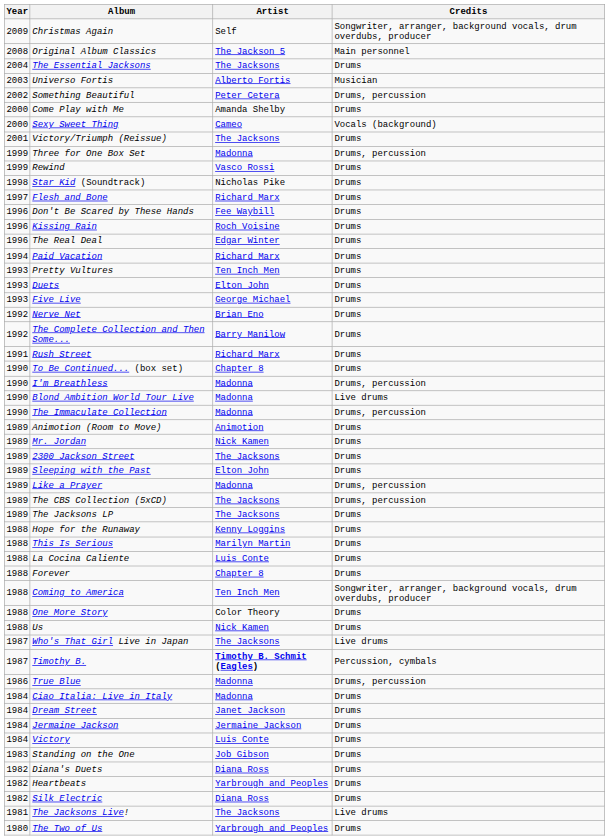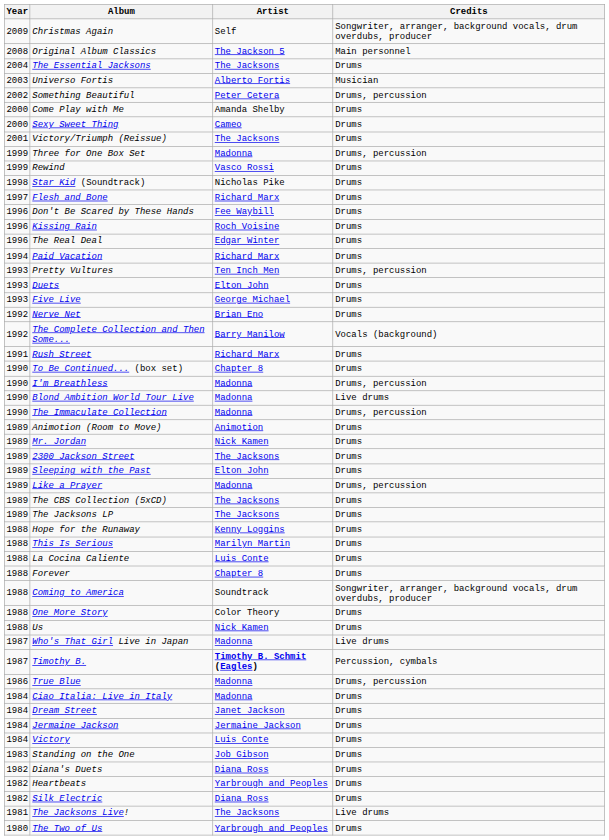 <table class="wikitable sortable">
 <tr>
 <th>Year</th>
 <th>Album</th>
 <th>Artist</th>
 <th>Credits</th>
 </tr>
 <tr>
 <td>2009</td>
 <td><em>Christmas Again</em></td>
 <td>Self</td>
 <td>Songwriter, arranger, background vocals, drum overdubs, producer</td>
 </tr>
 <tr>
 <td>2008</td>
 <td><em>Original Album Classics</em></td>
 <td><a href='#'>The Jackson 5</a></td>
 <td>Main personnel</td>
 </tr>
 <tr>
 <td>2004</td>
 <td><em><a href='#'>The Essential Jacksons</a></em></td>
 <td><a href='#'>The Jacksons</a></td>
 <td>Drums</td>
 </tr>
 <tr>
 <td>2003</td>
 <td><em>Universo Fortis</em></td>
 <td><a href='#'>Alberto Fortis</a></td>
 <td>Musician</td>
 </tr>
 <tr>
 <td>2002</td>
 <td><em>Something Beautiful</em></td>
 <td><a href='#'>Peter Cetera</a></td>
 <td>Drums, percussion</td>
 </tr>
 <tr>
 <td>2000</td>
 <td><em>Come Play with Me</em></td>
 <td>Amanda Shelby</td>
 <td>Drums</td>
 </tr>
 <tr>
 <td>2000</td>
 <td><em><a href='#'>Sexy Sweet Thing</a></em></td>
 <td><a href='#'>Cameo</a></td>
-<td>Vocals (background)</td>
+<td>Drums</td>
 </tr>
 <tr>
 <td>2001</td>
 <td><em>Victory/Triumph (Reissue)</em></td>
 <td><a href='#'>The Jacksons</a></td>
 <td>Drums</td>
 </tr>
 <tr>
 <td>1999</td>
 <td><em>Three for One Box Set</em></td>
 <td><a href='#'>Madonna</a></td>
 <td>Drums, percussion</td>
 </tr>
 <tr>
 <td>1999</td>
 <td><em>Rewind</em></td>
 <td><a href='#'>Vasco Rossi</a></td>
 <td>Drums</td>
 </tr>
 <tr>
 <td>1998</td>
 <td><em><a href='#'>Star Kid</a></em> (Soundtrack)</td>
 <td>Nicholas Pike</td>
 <td>Drums</td>
 </tr>
 <tr>
 <td>1997</td>
 <td><em><a href='#'>Flesh and Bone</a></em></td>
 <td><a href='#'>Richard Marx</a></td>
 <td>Drums</td>
 </tr>
 <tr>
 <td>1996</td>
 <td><em>Don't Be Scared by These Hands</em></td>
 <td><a href='#'>Fee Waybill</a></td>
 <td>Drums</td>
 </tr>
 <tr>
 <td>1996</td>
 <td><em><a href='#'>Kissing Rain</a></em></td>
 <td><a href='#'>Roch Voisine</a></td>
 <td>Drums</td>
 </tr>
 <tr>
 <td>1996</td>
 <td><em>The Real Deal</em></td>
 <td><a href='#'>Edgar Winter</a></td>
 <td>Drums</td>
 </tr>
 <tr>
 <td>1994</td>
 <td><em><a href='#'>Paid Vacation</a></em></td>
 <td><a href='#'>Richard Marx</a></td>
 <td>Drums</td>
 </tr>
 <tr>
 <td>1993</td>
 <td><em>Pretty Vultures</em></td>
 <td><a href='#'>Ten Inch Men</a></td>
-<td>Drums</td>
+<td>Drums, percussion</td>
 </tr>
 <tr>
 <td>1993</td>
 <td><em><a href='#'>Duets</a></em></td>
 <td><a href='#'>Elton John</a></td>
 <td>Drums</td>
 </tr>
 <tr>
 <td>1993</td>
 <td><em><a href='#'>Five Live</a></em></td>
 <td><a href='#'>George Michael</a></td>
 <td>Drums</td>
 </tr>
 <tr>
 <td>1992</td>
 <td><em><a href='#'>Nerve Net</a></em></td>
 <td><a href='#'>Brian Eno</a></td>
 <td>Drums</td>
 </tr>
 <tr>
 <td>1992</td>
 <td><em><a href='#'>The Complete Collection and Then Some...</a></em></td>
 <td><a href='#'>Barry Manilow</a></td>
-<td>Drums</td>
+<td>Vocals (background)</td>
 </tr>
 <tr>
 <td>1991</td>
 <td><em><a href='#'>Rush Street</a></em></td>
 <td><a href='#'>Richard Marx</a></td>
 <td>Drums</td>
 </tr>
 <tr>
 <td>1990</td>
 <td><em><a href='#'>To Be Continued...</a></em> (box set)</td>
 <td><a href='#'>Chapter 8</a></td>
 <td>Drums</td>
 </tr>
 <tr>
 <td>1990</td>
 <td><em><a href='#'>I'm Breathless</a></em></td>
 <td><a href='#'>Madonna</a></td>
 <td>Drums, percussion</td>
 </tr>
 <tr>
 <td>1990</td>
 <td><em><a href='#'>Blond Ambition World Tour Live</a></em></td>
 <td><a href='#'>Madonna</a></td>
 <td>Live drums</td>
 </tr>
 <tr>
 <td>1990</td>
 <td><em><a href='#'>The Immaculate Collection</a></em></td>
 <td><a href='#'>Madonna</a></td>
 <td>Drums, percussion</td>
 </tr>
 <tr>
 <td>1989</td>
 <td><em>Animotion (Room to Move)</em></td>
 <td><a href='#'>Animotion</a></td>
 <td>Drums</td>
 </tr>
 <tr>
 <td>1989</td>
 <td><em><a href='#'>Mr. Jordan</a></em></td>
 <td><a href='#'>Nick Kamen</a></td>
 <td>Drums</td>
 </tr>
 <tr>
 <td>1989</td>
 <td><em><a href='#'>2300 Jackson Street</a></em></td>
 <td><a href='#'>The Jacksons</a></td>
 <td>Drums</td>
 </tr>
 <tr>
 <td>1989</td>
 <td><em><a href='#'>Sleeping with the Past</a></em></td>
 <td><a href='#'>Elton John</a></td>
 <td>Drums</td>
 </tr>
 <tr>
 <td>1989</td>
 <td><em><a href='#'>Like a Prayer</a></em></td>
 <td><a href='#'>Madonna</a></td>
 <td>Drums, percussion</td>
 </tr>
 <tr>
 <td>1989</td>
 <td><em>The CBS Collection (5xCD)</em></td>
 <td><a href='#'>The Jacksons</a></td>
-<td>Drums, percussion</td>
+<td>Drums</td>
 </tr>
 <tr>
 <td>1989</td>
 <td><em>The Jacksons LP</em></td>
 <td><a href='#'>The Jacksons</a></td>
 <td>Drums</td>
 </tr>
 <tr>
 <td>1988</td>
 <td><em>Hope for the Runaway</em></td>
 <td><a href='#'>Kenny Loggins</a></td>
 <td>Drums</td>
 </tr>
 <tr>
 <td>1988</td>
 <td><em><a href='#'>This Is Serious</a></em></td>
 <td><a href='#'>Marilyn Martin</a></td>
 <td>Drums</td>
 </tr>
 <tr>
 <td>1988</td>
 <td><em>La Cocina Caliente</em></td>
 <td><a href='#'>Luis Conte</a></td>
 <td>Drums</td>
 </tr>
 <tr>
 <td>1988</td>
 <td><em>Forever</em></td>
 <td><a href='#'>Chapter 8</a></td>
 <td>Drums</td>
 </tr>
 <tr>
 <td>1988</td>
 <td><em><a href='#'>Coming to America</a></em></td>
-<td><a href='#'>Ten Inch Men</a></td>
+<td>Soundtrack</td>
 <td>Songwriter, arranger, background vocals, drum overdubs, producer</td>
 </tr>
 <tr>
 <td>1988</td>
 <td><em><a href='#'>One More Story</a></em></td>
 <td>Color Theory</td>
 <td>Drums</td>
 </tr>
 <tr>
 <td>1988</td>
 <td><em>Us</em></td>
 <td><a href='#'>Nick Kamen</a></td>
 <td>Drums</td>
 </tr>
 <tr>
 <td>1987</td>
 <td><em><a href='#'>Who's That Girl</a> Live in Japan</em></td>
-<td><a href='#'>The Jacksons</a></td>
+<td><a href='#'>Madonna</a></td>
 <td>Live drums</td>
 </tr>
 <tr>
 <td>1987</td>
 <td><em><a href='#'>Timothy B.</a></em></td>
 <td><strong><a href='#'>Timothy B. Schmit</a> (<a href='#'>Eagles</a>)</strong></td>
 <td>Percussion, cymbals</td>
 </tr>
 <tr>
 <td>1986</td>
 <td><em><a href='#'>True Blue</a></em></td>
 <td><a href='#'>Madonna</a></td>
 <td>Drums, percussion</td>
 </tr>
 <tr>
 <td>1984</td>
 <td><em><a href='#'>Ciao Italia: Live in Italy</a></em></td>
 <td><a href='#'>Madonna</a></td>
 <td>Drums</td>
 </tr>
 <tr>
 <td>1984</td>
 <td><em><a href='#'>Dream Street</a></em></td>
 <td><a href='#'>Janet Jackson</a></td>
 <td>Drums</td>
 </tr>
 <tr>
 <td>1984</td>
 <td><em><a href='#'>Jermaine Jackson</a></em></td>
 <td><a href='#'>Jermaine Jackson</a></td>
 <td>Drums</td>
 </tr>
 <tr>
 <td>1984</td>
 <td><em><a href='#'>Victory</a></em></td>
 <td><a href='#'>Luis Conte</a></td>
 <td>Drums</td>
 </tr>
 <tr>
 <td>1983</td>
 <td><em>Standing on the One</em></td>
 <td><a href='#'>Job Gibson</a></td>
 <td>Drums</td>
 </tr>
 <tr>
 <td>1982</td>
 <td><em>Diana's Duets</em></td>
 <td><a href='#'>Diana Ross</a></td>
 <td>Drums</td>
 </tr>
 <tr>
 <td>1982</td>
 <td><em>Heartbeats</em></td>
 <td><a href='#'>Yarbrough and Peoples</a></td>
 <td>Drums</td>
 </tr>
 <tr>
 <td>1982</td>
 <td><em><a href='#'>Silk Electric</a></em></td>
 <td><a href='#'>Diana Ross</a></td>
 <td>Drums</td>
 </tr>
 <tr>
 <td>1981</td>
 <td><em><a href='#'>The Jacksons Live</a>!</em></td>
 <td><a href='#'>The Jacksons</a></td>
 <td>Live drums</td>
 </tr>
 <tr>
 <td>1980</td>
 <td><em><a href='#'>The Two of Us</a></em></td>
 <td><a href='#'>Yarbrough and Peoples</a></td>
 <td>Drums</td>
 </tr>
 </table>
